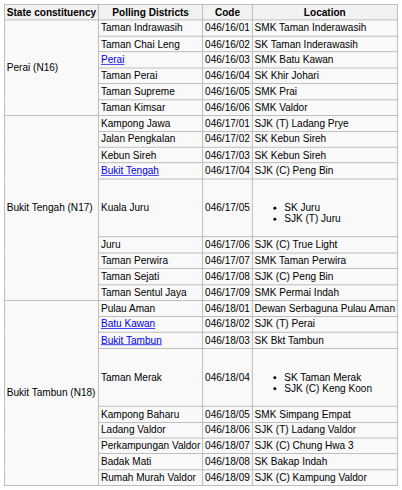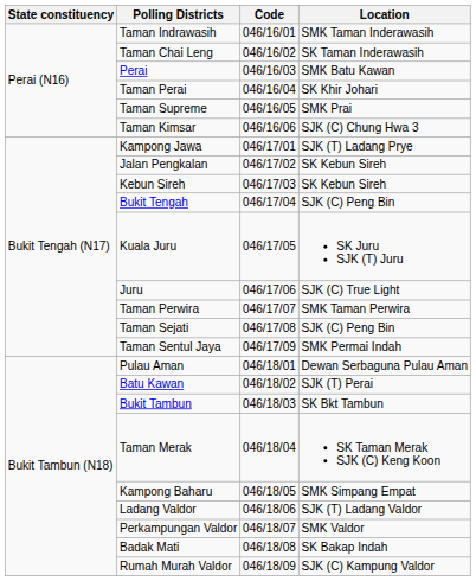 <table class="wikitable sortable mw-collapsible" style="white-space:nowrap;font-size:85%">
 <tr>
 <th>State constituency</th>
 <th>Polling Districts</th>
 <th>Code</th>
 <th>Location</th>
 </tr>
 <tr>
 <td rowspan="6">Perai (N16)</td>
 <td>Taman Indrawasih</td>
 <td>046/16/01</td>
 <td>SMK Taman Inderawasih</td>
 </tr>
 <tr>
 <td>Taman Chai Leng</td>
 <td>046/16/02</td>
 <td>SK Taman Inderawasih</td>
 </tr>
 <tr>
 <td><a href='#'>Perai</a></td>
 <td>046/16/03</td>
 <td>SMK Batu Kawan</td>
 </tr>
 <tr>
 <td>Taman Perai</td>
 <td>046/16/04</td>
 <td>SK Khir Johari</td>
 </tr>
 <tr>
 <td>Taman Supreme</td>
 <td>046/16/05</td>
 <td>SMK Prai</td>
 </tr>
 <tr>
 <td>Taman Kimsar</td>
 <td>046/16/06</td>
-<td>SMK Valdor</td>
+<td>SJK (C) Chung Hwa 3</td>
 </tr>
 <tr>
 <td rowspan="9">Bukit Tengah (N17)</td>
 <td>Kampong Jawa</td>
 <td>046/17/01</td>
 <td>SJK (T) Ladang Prye</td>
 </tr>
 <tr>
 <td>Jalan Pengkalan</td>
 <td>046/17/02</td>
 <td>SK Kebun Sireh</td>
 </tr>
 <tr>
 <td>Kebun Sireh</td>
 <td>046/17/03</td>
 <td>SK Kebun Sireh</td>
 </tr>
 <tr>
 <td><a href='#'>Bukit Tengah</a></td>
 <td>046/17/04</td>
 <td>SJK (C) Peng Bin</td>
 </tr>
 <tr>
 <td>Kuala Juru</td>
 <td>046/17/05</td>
 <td><br><ul><li>SK Juru</li><li>SJK (T) Juru</li></ul></td>
 </tr>
 <tr>
 <td>Juru</td>
 <td>046/17/06</td>
 <td>SJK (C) True Light</td>
 </tr>
 <tr>
 <td>Taman Perwira</td>
 <td>046/17/07</td>
 <td>SMK Taman Perwira</td>
 </tr>
 <tr>
 <td>Taman Sejati</td>
 <td>046/17/08</td>
 <td>SJK (C) Peng Bin</td>
 </tr>
 <tr>
 <td>Taman Sentul Jaya</td>
 <td>046/17/09</td>
 <td>SMK Permai Indah</td>
 </tr>
 <tr>
 <td rowspan="9">Bukit Tambun (N18)</td>
 <td>Pulau Aman</td>
 <td>046/18/01</td>
 <td>Dewan Serbaguna Pulau Aman</td>
 </tr>
 <tr>
 <td><a href='#'>Batu Kawan</a></td>
 <td>046/18/02</td>
 <td>SJK (T) Perai</td>
 </tr>
 <tr>
 <td><a href='#'>Bukit Tambun</a></td>
 <td>046/18/03</td>
 <td>SK Bkt Tambun</td>
 </tr>
 <tr>
 <td>Taman Merak</td>
 <td>046/18/04</td>
 <td><br><ul><li>SK Taman Merak</li><li>SJK (C) Keng Koon</li></ul></td>
 </tr>
 <tr>
 <td>Kampong Baharu</td>
 <td>046/18/05</td>
 <td>SMK Simpang Empat</td>
 </tr>
 <tr>
 <td>Ladang Valdor</td>
 <td>046/18/06</td>
 <td>SJK (T) Ladang Valdor</td>
 </tr>
 <tr>
 <td>Perkampungan Valdor</td>
 <td>046/18/07</td>
-<td>SJK (C) Chung Hwa 3</td>
+<td>SMK Valdor</td>
 </tr>
 <tr>
 <td>Badak Mati</td>
 <td>046/18/08</td>
 <td>SK Bakap Indah</td>
 </tr>
 <tr>
 <td>Rumah Murah Valdor</td>
 <td>046/18/09</td>
 <td>SJK (C) Kampung Valdor</td>
 </tr>
 </table>
